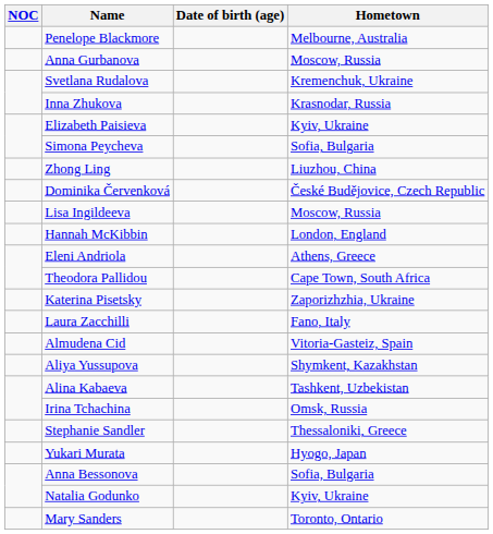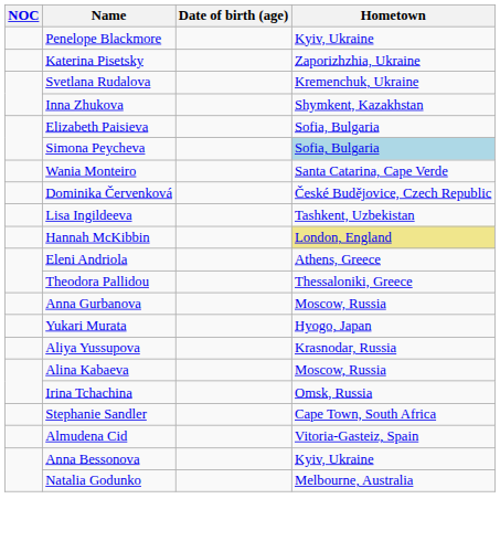 <table class="wikitable sortable">
 <tr>
 <th><a href='#'>NOC</a></th>
 <th>Name</th>
 <th>Date of birth (age)</th>
 <th>Hometown</th>
 </tr>
 <tr>
 <td></td>
 <td><a href='#'>Penelope Blackmore</a></td>
 <td></td>
-<td><a href='#'>Melbourne, Australia</a></td>
+<td><a href='#'>Kyiv, Ukraine</a></td>
 </tr>
 <tr>
 <td></td>
-<td><a href='#'>Anna Gurbanova</a></td>
+<td><a href='#'>Katerina Pisetsky</a></td>
 <td></td>
-<td><a href='#'>Moscow, Russia</a></td>
+<td><a href='#'>Zaporizhzhia, Ukraine</a></td>
 </tr>
 <tr>
 <td rowspan="2"></td>
 <td><a href='#'>Svetlana Rudalova</a></td>
 <td></td>
 <td><a href='#'>Kremenchuk, Ukraine</a></td>
 </tr>
 <tr>
 <td><a href='#'>Inna Zhukova</a></td>
 <td></td>
-<td><a href='#'>Krasnodar, Russia</a></td>
+<td><a href='#'>Shymkent, Kazakhstan</a></td>
 </tr>
 <tr>
 <td rowspan="2"></td>
 <td><a href='#'>Elizabeth Paisieva</a></td>
 <td></td>
-<td><a href='#'>Kyiv, Ukraine</a></td>
+<td><a href='#'>Sofia, Bulgaria</a></td>
 </tr>
 <tr>
 <td><a href='#'>Simona Peycheva</a></td>
 <td></td>
-<td><a href='#'>Sofia, Bulgaria</a></td>
+<td style="background: lightblue;"><a href='#'>Sofia, Bulgaria</a></td>
 </tr>
 <tr>
 <td></td>
-<td><a href='#'>Zhong Ling</a></td>
+<td><a href='#'>Wania Monteiro</a></td>
 <td></td>
-<td><a href='#'>Liuzhou, China</a></td>
+<td><a href='#'>Santa Catarina, Cape Verde</a></td>
 </tr>
 <tr>
 <td></td>
 <td><a href='#'>Dominika Červenková</a></td>
 <td></td>
 <td><a href='#'>České Budějovice, Czech Republic</a></td>
 </tr>
 <tr>
 <td></td>
 <td><a href='#'>Lisa Ingildeeva</a></td>
 <td></td>
-<td><a href='#'>Moscow, Russia</a></td>
+<td><a href='#'>Tashkent, Uzbekistan</a></td>
 </tr>
 <tr>
 <td></td>
 <td><a href='#'>Hannah McKibbin</a></td>
 <td></td>
-<td><a href='#'>London, England</a></td>
+<td style="background: khaki;"><a href='#'>London, England</a></td>
 </tr>
 <tr>
 <td rowspan="2"></td>
 <td><a href='#'>Eleni Andriola</a></td>
 <td></td>
 <td><a href='#'>Athens, Greece</a></td>
 </tr>
 <tr>
 <td><a href='#'>Theodora Pallidou</a></td>
 <td></td>
-<td><a href='#'>Cape Town, South Africa</a></td>
+<td><a href='#'>Thessaloniki, Greece</a></td>
 </tr>
 <tr>
 <td></td>
-<td><a href='#'>Katerina Pisetsky</a></td>
+<td><a href='#'>Anna Gurbanova</a></td>
 <td></td>
-<td><a href='#'>Zaporizhzhia, Ukraine</a></td>
+<td><a href='#'>Moscow, Russia</a></td>
 </tr>
 <tr>
 <td></td>
-<td><a href='#'>Laura Zacchilli</a></td>
+<td><a href='#'>Yukari Murata</a></td>
 <td></td>
-<td><a href='#'>Fano, Italy</a></td>
-</tr>
-<tr>
-<td></td>
-<td><a href='#'>Almudena Cid</a></td>
-<td></td>
-<td><a href='#'>Vitoria-Gasteiz, Spain</a></td>
+<td><a href='#'>Hyogo, Japan</a></td>
 </tr>
 <tr>
 <td></td>
 <td><a href='#'>Aliya Yussupova</a></td>
 <td></td>
-<td><a href='#'>Shymkent, Kazakhstan</a></td>
+<td><a href='#'>Krasnodar, Russia</a></td>
 </tr>
 <tr>
 <td rowspan="2"></td>
 <td><a href='#'>Alina Kabaeva</a></td>
 <td></td>
-<td><a href='#'>Tashkent, Uzbekistan</a></td>
+<td><a href='#'>Moscow, Russia</a></td>
 </tr>
 <tr>
 <td><a href='#'>Irina Tchachina</a></td>
 <td></td>
 <td><a href='#'>Omsk, Russia</a></td>
 </tr>
 <tr>
 <td></td>
 <td><a href='#'>Stephanie Sandler</a></td>
 <td></td>
-<td><a href='#'>Thessaloniki, Greece</a></td>
+<td><a href='#'>Cape Town, South Africa</a></td>
 </tr>
 <tr>
 <td></td>
-<td><a href='#'>Yukari Murata</a></td>
+<td><a href='#'>Almudena Cid</a></td>
 <td></td>
-<td><a href='#'>Hyogo, Japan</a></td>
+<td><a href='#'>Vitoria-Gasteiz, Spain</a></td>
 </tr>
 <tr>
 <td rowspan="2"></td>
 <td><a href='#'>Anna Bessonova</a></td>
 <td></td>
-<td><a href='#'>Sofia, Bulgaria</a></td>
+<td><a href='#'>Kyiv, Ukraine</a></td>
 </tr>
 <tr>
 <td><a href='#'>Natalia Godunko</a></td>
 <td></td>
-<td><a href='#'>Kyiv, Ukraine</a></td>
-</tr>
-<tr>
-<td></td>
-<td><a href='#'>Mary Sanders</a></td>
-<td></td>
-<td><a href='#'>Toronto, Ontario</a></td>
+<td><a href='#'>Melbourne, Australia</a></td>
 </tr>
 </table>
